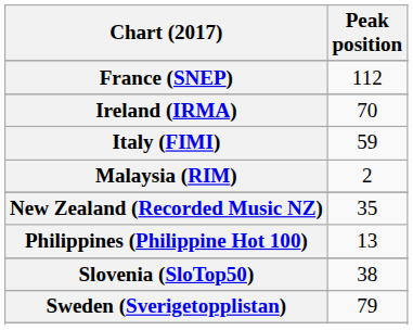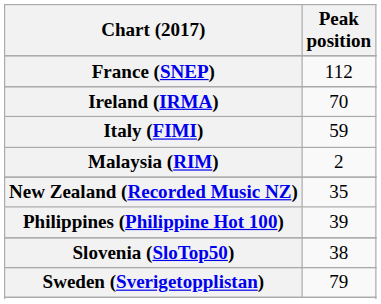 <table class="wikitable sortable plainrowheaders" style="text-align:center">
 <tr>
 <th scope="col">Chart (2017)</th>
 <th scope="col">Peak<br>position</th>
 </tr>
 <tr>
 </tr>
 <tr>
 </tr>
 <tr>
 </tr>
 <tr>
 </tr>
 <tr>
 </tr>
 <tr>
 </tr>
 <tr>
 </tr>
 <tr>
 </tr>
 <tr>
 </tr>
 <tr>
 </tr>
 <tr>
 <th scope="row">France (<a href='#'>SNEP</a>)</th>
 <td>112</td>
 </tr>
 <tr>
 </tr>
 <tr>
 </tr>
 <tr>
 </tr>
 <tr>
 </tr>
 <tr>
 <th scope="row">Ireland (<a href='#'>IRMA</a>)</th>
 <td>70</td>
 </tr>
 <tr>
 <th scope="row">Italy (<a href='#'>FIMI</a>)</th>
 <td>59</td>
 </tr>
 <tr>
 <th scope="row">Malaysia (<a href='#'>RIM</a>)</th>
 <td>2</td>
 </tr>
 <tr>
 </tr>
 <tr>
 <th scope="row">New Zealand (<a href='#'>Recorded Music NZ</a>)</th>
 <td>35</td>
 </tr>
 <tr>
 <th scope="row">Philippines (<a href='#'>Philippine Hot 100</a>)</th>
-<td>13</td>
+<td>39</td>
 </tr>
 <tr>
 </tr>
 <tr>
 </tr>
 <tr>
 </tr>
 <tr>
 </tr>
 <tr>
 </tr>
 <tr>
 <th scope="row">Slovenia (<a href='#'>SloTop50</a>)</th>
 <td>38</td>
 </tr>
 <tr>
 </tr>
 <tr>
 <th scope="row">Sweden (<a href='#'>Sverigetopplistan</a>)</th>
 <td>79</td>
 </tr>
 <tr>
 </tr>
 <tr>
 </tr>
 <tr>
 </tr>
 <tr>
 </tr>
 <tr>
 </tr>
 <tr>
 </tr>
 <tr>
 </tr>
 <tr>
 </tr>
 </table>
